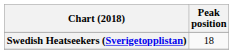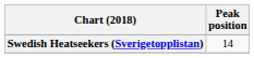 <table class="wikitable sortable plainrowheaders" style="text-align:center">
 <tr>
 <th scope="col">Chart (2018)</th>
 <th scope="col">Peak<br>position</th>
 </tr>
 <tr>
 </tr>
 <tr>
 <th scope="row">Swedish Heatseekers (<a href='#'>Sverigetopplistan</a>)</th>
-<td>18</td>
+<td>14</td>
 </tr>
 <tr>
 </tr>
 <tr>
 </tr>
 </table>
